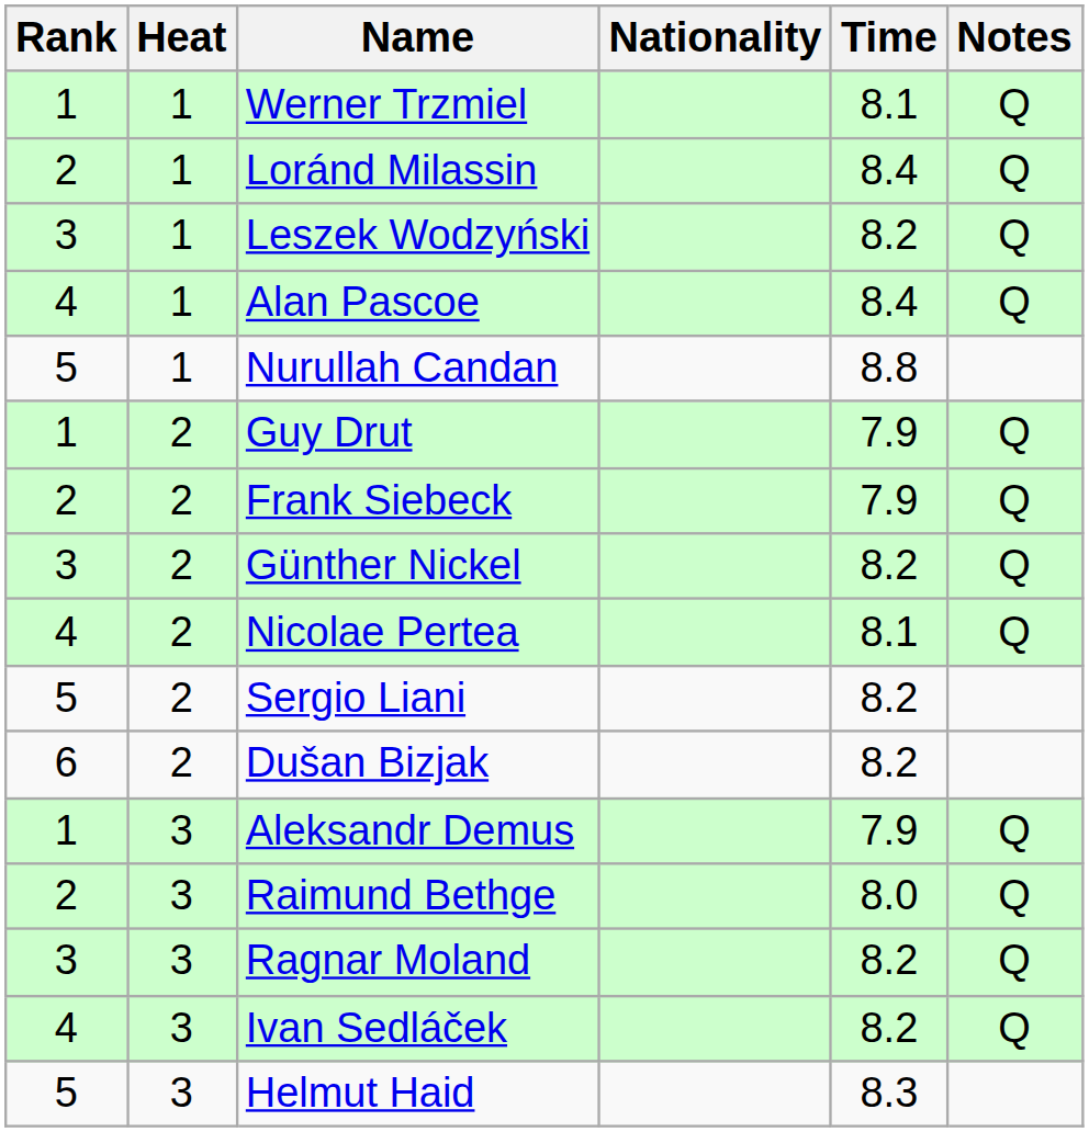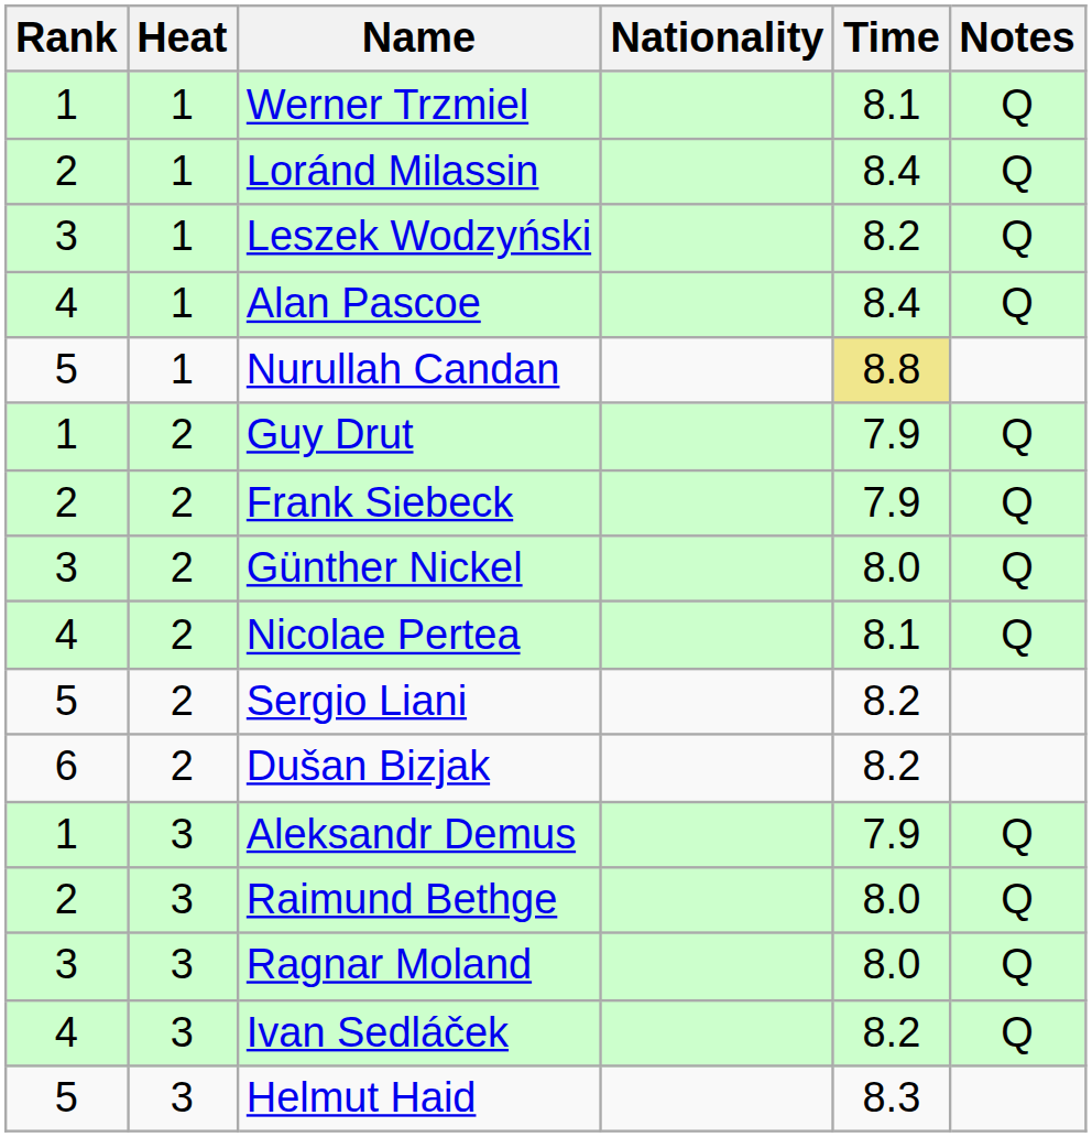 <table class="wikitable sortable" style="text-align:center">
 <tr>
 <th>Rank</th>
 <th>Heat</th>
 <th>Name</th>
 <th>Nationality</th>
 <th>Time</th>
 <th>Notes</th>
 </tr>
 <tr bgcolor=ccffcc>
 <td>1</td>
 <td>1</td>
 <td align="left"><a href='#'>Werner Trzmiel</a></td>
 <td align=left></td>
 <td>8.1</td>
 <td>Q</td>
 </tr>
 <tr bgcolor=ccffcc>
 <td>2</td>
 <td>1</td>
 <td align="left"><a href='#'>Loránd Milassin</a></td>
 <td align=left></td>
 <td>8.4</td>
 <td>Q</td>
 </tr>
 <tr bgcolor=ccffcc>
 <td>3</td>
 <td>1</td>
 <td align="left"><a href='#'>Leszek Wodzyński</a></td>
 <td align=left></td>
 <td>8.2</td>
 <td>Q</td>
 </tr>
 <tr bgcolor=ccffcc>
 <td>4</td>
 <td>1</td>
 <td align="left"><a href='#'>Alan Pascoe</a></td>
 <td align=left></td>
 <td>8.4</td>
 <td>Q</td>
 </tr>
 <tr>
 <td>5</td>
 <td>1</td>
 <td align="left"><a href='#'>Nurullah Candan</a></td>
 <td align=left></td>
-<td>8.8</td>
+<td style="background: khaki;">8.8</td>
 <td></td>
 </tr>
 <tr bgcolor=ccffcc>
 <td>1</td>
 <td>2</td>
 <td align="left"><a href='#'>Guy Drut</a></td>
 <td align=left></td>
 <td>7.9</td>
 <td>Q</td>
 </tr>
 <tr bgcolor=ccffcc>
 <td>2</td>
 <td>2</td>
 <td align="left"><a href='#'>Frank Siebeck</a></td>
 <td align=left></td>
 <td>7.9</td>
 <td>Q</td>
 </tr>
 <tr bgcolor=ccffcc>
 <td>3</td>
 <td>2</td>
 <td align="left"><a href='#'>Günther Nickel</a></td>
 <td align=left></td>
-<td>8.2</td>
+<td>8.0</td>
 <td>Q</td>
 </tr>
 <tr bgcolor=ccffcc>
 <td>4</td>
 <td>2</td>
 <td align="left"><a href='#'>Nicolae Pertea</a></td>
 <td align=left></td>
 <td>8.1</td>
 <td>Q</td>
 </tr>
 <tr>
 <td>5</td>
 <td>2</td>
 <td align="left"><a href='#'>Sergio Liani</a></td>
 <td align=left></td>
 <td>8.2</td>
 <td></td>
 </tr>
 <tr>
 <td>6</td>
 <td>2</td>
 <td align="left"><a href='#'>Dušan Bizjak</a></td>
 <td align=left></td>
 <td>8.2</td>
 <td></td>
 </tr>
 <tr bgcolor=ccffcc>
 <td>1</td>
 <td>3</td>
 <td align="left"><a href='#'>Aleksandr Demus</a></td>
 <td align=left></td>
 <td>7.9</td>
 <td>Q</td>
 </tr>
 <tr bgcolor=ccffcc>
 <td>2</td>
 <td>3</td>
 <td align="left"><a href='#'>Raimund Bethge</a></td>
 <td align=left></td>
 <td>8.0</td>
 <td>Q</td>
 </tr>
 <tr bgcolor=ccffcc>
 <td>3</td>
 <td>3</td>
 <td align="left"><a href='#'>Ragnar Moland</a></td>
 <td align=left></td>
-<td>8.2</td>
+<td>8.0</td>
 <td>Q</td>
 </tr>
 <tr bgcolor=ccffcc>
 <td>4</td>
 <td>3</td>
 <td align="left"><a href='#'>Ivan Sedláček</a></td>
 <td align=left></td>
 <td>8.2</td>
 <td>Q</td>
 </tr>
 <tr>
 <td>5</td>
 <td>3</td>
 <td align="left"><a href='#'>Helmut Haid</a></td>
 <td align=left></td>
 <td>8.3</td>
 <td></td>
 </tr>
 </table>
